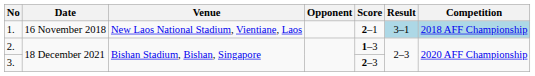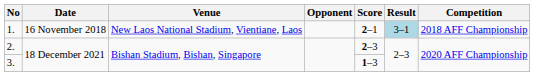 <table class="wikitable" style="font-size:100%;">
 <tr>
 <th>No</th>
 <th>Date</th>
 <th>Venue</th>
 <th>Opponent</th>
 <th>Score</th>
 <th>Result</th>
 <th>Competition</th>
 </tr>
 <tr>
 <td>1.</td>
 <td>16 November 2018</td>
 <td><a href='#'>New Laos National Stadium</a>, <a href='#'>Vientiane</a>, <a href='#'>Laos</a></td>
 <td></td>
 <td align=center><strong>2</strong>–1</td>
 <td align=center style="background: lightblue;">3–1</td>
-<td style="background: lightblue;"><a href='#'>2018 AFF Championship</a></td>
+<td><a href='#'>2018 AFF Championship</a></td>
 </tr>
 <tr>
 <td>2.</td>
 <td rowspan=2>18 December 2021</td>
 <td rowspan=2><a href='#'>Bishan Stadium</a>, <a href='#'>Bishan</a>, <a href='#'>Singapore</a></td>
 <td rowspan=2></td>
-<td align=center><strong>1</strong>–3</td>
+<td align=center><strong>2</strong>–3</td>
 <td rowspan=2 align=center>2–3</td>
 <td rowspan=2><a href='#'>2020 AFF Championship</a></td>
 </tr>
 <tr>
 <td>3.</td>
-<td align=center><strong>2</strong>–3</td>
+<td align=center><strong>1</strong>–3</td>
 </tr>
 </table>
